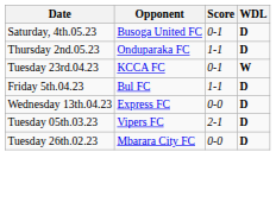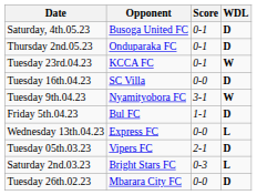 <table class="wikitable">
 <tr>
 <th>Date</th>
 <th>Opponent</th>
 <th>Score</th>
 <th>WDL</th>
 </tr>
 <tr>
 <td>Saturday, 4th.05.23</td>
 <td><a href='#'>Busoga United FC</a></td>
 <td><em>0‑1</em></td>
 <td><strong>D</strong></td>
 </tr>
 <tr>
 <td>Thursday 2nd.05.23</td>
 <td><a href='#'>Onduparaka FC</a></td>
-<td><em>1‑1</em></td>
+<td><em>0‑1</em></td>
 <td><strong>D</strong></td>
 </tr>
 <tr>
 <td>Tuesday 23rd.04.23</td>
 <td><a href='#'>KCCA FC</a></td>
 <td><em>0‑1</em></td>
+<td><strong>W</strong></td>
+</tr>
+<tr>
+<td>Tuesday 16th.04.23</td>
+<td><a href='#'>SC Villa</a></td>
+<td><em>0‑0</em></td>
+<td><strong>D</strong></td>
+</tr>
+<tr>
+<td>Tuesday 9th.04.23</td>
+<td><a href='#'>Nyamityobora FC</a></td>
+<td><em>3‑1</em></td>
 <td><strong>W</strong></td>
 </tr>
 <tr>
 <td>Friday 5th.04.23</td>
 <td><a href='#'>Bul FC</a></td>
 <td><em>1‑1</em></td>
 <td><strong>D</strong></td>
 </tr>
 <tr>
 <td>Wednesday 13th.04.23</td>
 <td><a href='#'>Express FC</a></td>
 <td><em>0‑0</em></td>
-<td><strong>D</strong></td>
+<td><strong>L</strong></td>
 </tr>
 <tr>
 <td>Tuesday 05th.03.23</td>
 <td><a href='#'>Vipers FC</a></td>
 <td><em>2‑1</em></td>
 <td><strong>D</strong></td>
 </tr>
 <tr>
+<td>Saturday 2nd.03.23</td>
+<td><a href='#'>Bright Stars FC</a></td>
+<td><em>0‑3</em></td>
+<td><strong>L</strong></td>
+</tr>
+<tr>
 <td>Tuesday 26th.02.23</td>
 <td><a href='#'>Mbarara City FC</a></td>
 <td><em>0‑0</em></td>
 <td><strong>D</strong></td>
 </tr>
 </table>
